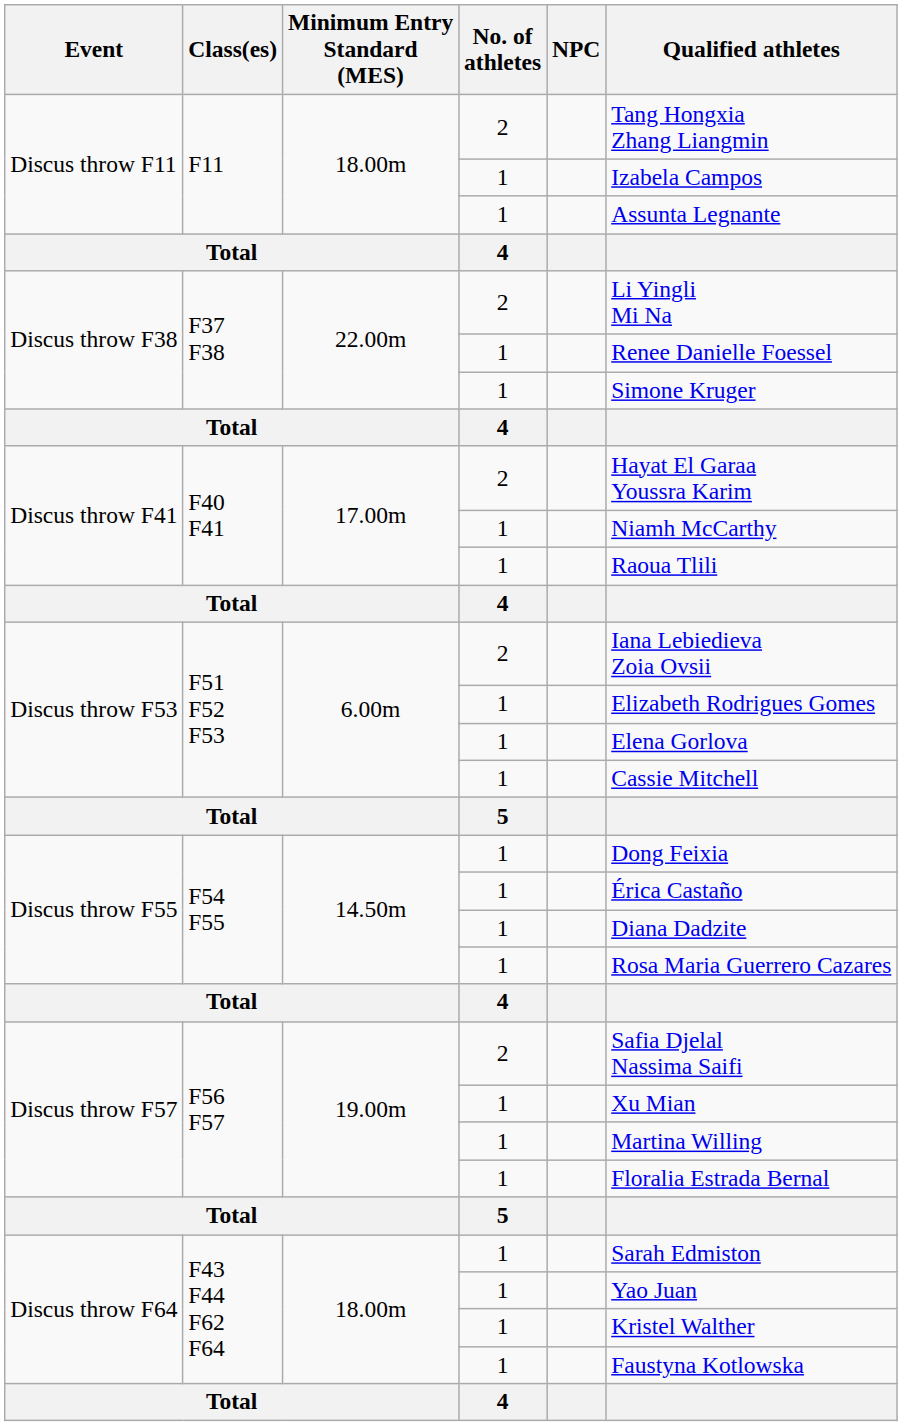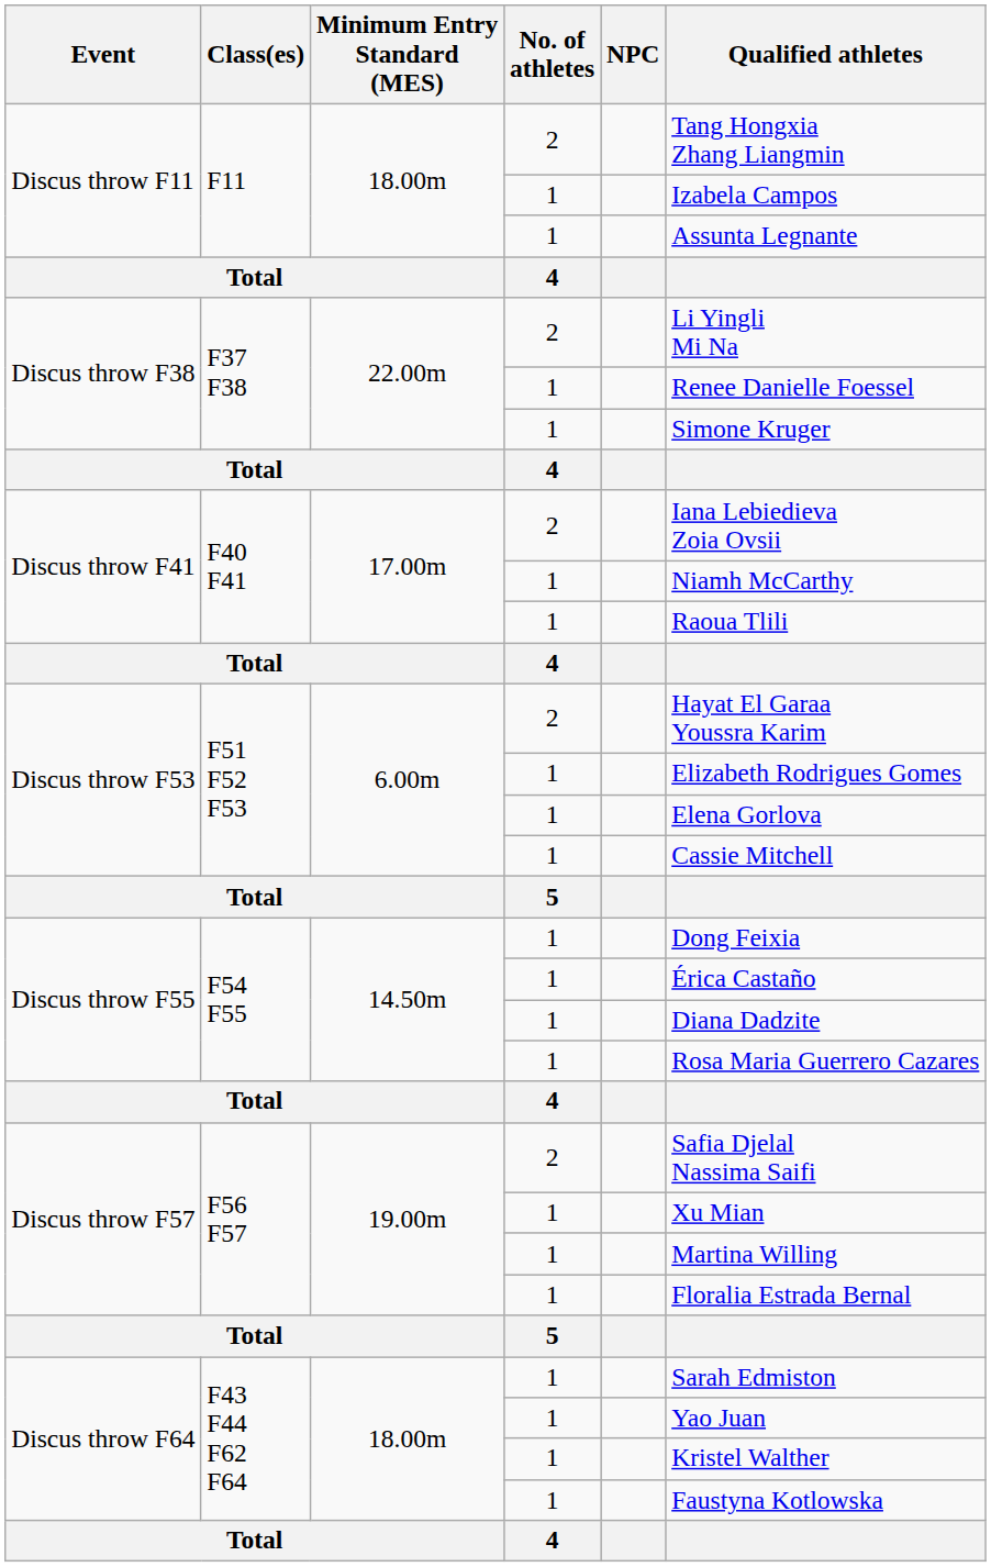 <table class="wikitable">
 <tr>
 <th>Event</th>
 <th>Class(es)</th>
 <th>Minimum Entry<br> Standard<br> (MES)</th>
 <th>No. of<br>athletes</th>
 <th>NPC</th>
 <th>Qualified athletes</th>
 </tr>
 <tr>
 <td rowspan=3>Discus throw F11</td>
 <td rowspan=3>F11</td>
 <td rowspan=3 align="center">18.00m</td>
 <td align=center>2</td>
 <td></td>
 <td><a href='#'>Tang Hongxia</a><br> <a href='#'>Zhang Liangmin</a></td>
 </tr>
 <tr>
 <td align=center>1</td>
 <td></td>
 <td><a href='#'>Izabela Campos</a></td>
 </tr>
 <tr>
 <td align=center>1</td>
 <td></td>
 <td><a href='#'>Assunta Legnante</a></td>
 </tr>
 <tr>
 <th colspan=3>Total</th>
 <th>4</th>
 <th></th>
 <th></th>
 </tr>
 <tr>
 <td rowspan=3>Discus throw F38</td>
 <td rowspan=3>F37<br>F38</td>
 <td rowspan=3 align="center">22.00m</td>
 <td align=center>2</td>
 <td></td>
 <td><a href='#'>Li Yingli</a><br> <a href='#'>Mi Na</a></td>
 </tr>
 <tr>
 <td align=center>1</td>
 <td></td>
 <td><a href='#'>Renee Danielle Foessel</a></td>
 </tr>
 <tr>
 <td align=center>1</td>
 <td></td>
 <td><a href='#'>Simone Kruger</a></td>
 </tr>
 <tr>
 <th colspan=3>Total</th>
 <th>4</th>
 <th></th>
 <th></th>
 </tr>
 <tr>
 <td rowspan=3>Discus throw F41</td>
 <td rowspan=3>F40<br>F41</td>
 <td rowspan=3 align="center">17.00m</td>
 <td align=center>2</td>
 <td></td>
-<td><a href='#'>Hayat El Garaa</a><br> <a href='#'>Youssra Karim</a></td>
+<td><a href='#'>Iana Lebiedieva</a><br> <a href='#'>Zoia Ovsii</a></td>
 </tr>
 <tr>
 <td align=center>1</td>
 <td></td>
 <td><a href='#'>Niamh McCarthy</a></td>
 </tr>
 <tr>
 <td align=center>1</td>
 <td></td>
 <td><a href='#'>Raoua Tlili</a></td>
 </tr>
 <tr>
 <th colspan=3>Total</th>
 <th>4</th>
 <th></th>
 <th></th>
 </tr>
 <tr>
 <td rowspan=4>Discus throw F53</td>
 <td rowspan=4>F51<br>F52<br>F53</td>
 <td rowspan=4 align="center">6.00m</td>
 <td align=center>2</td>
 <td></td>
-<td><a href='#'>Iana Lebiedieva</a><br> <a href='#'>Zoia Ovsii</a></td>
+<td><a href='#'>Hayat El Garaa</a><br> <a href='#'>Youssra Karim</a></td>
 </tr>
 <tr>
 <td align=center>1</td>
 <td></td>
 <td><a href='#'>Elizabeth Rodrigues Gomes</a></td>
 </tr>
 <tr>
 <td align=center>1</td>
 <td></td>
 <td><a href='#'>Elena Gorlova</a></td>
 </tr>
 <tr>
 <td align=center>1</td>
 <td></td>
 <td><a href='#'>Cassie Mitchell</a></td>
 </tr>
 <tr>
 <th colspan=3>Total</th>
 <th>5</th>
 <th></th>
 <th></th>
 </tr>
 <tr>
 <td rowspan=4>Discus throw F55</td>
 <td rowspan=4>F54<br>F55</td>
 <td rowspan=4 align="center">14.50m</td>
 <td align=center>1</td>
 <td></td>
 <td><a href='#'>Dong Feixia</a></td>
 </tr>
 <tr>
 <td align=center>1</td>
 <td></td>
 <td><a href='#'>Érica Castaño</a></td>
 </tr>
 <tr>
 <td align=center>1</td>
 <td></td>
 <td><a href='#'>Diana Dadzite</a></td>
 </tr>
 <tr>
 <td align=center>1</td>
 <td></td>
 <td><a href='#'>Rosa Maria Guerrero Cazares</a></td>
 </tr>
 <tr>
 <th colspan=3>Total</th>
 <th>4</th>
 <th></th>
 <th></th>
 </tr>
 <tr>
 <td rowspan=4>Discus throw F57</td>
 <td rowspan=4>F56<br>F57</td>
 <td rowspan=4 align="center">19.00m</td>
 <td align=center>2</td>
 <td></td>
 <td><a href='#'>Safia Djelal</a><br> <a href='#'>Nassima Saifi</a></td>
 </tr>
 <tr>
 <td align=center>1</td>
 <td></td>
 <td><a href='#'>Xu Mian</a></td>
 </tr>
 <tr>
 <td align=center>1</td>
 <td></td>
 <td><a href='#'>Martina Willing</a></td>
 </tr>
 <tr>
 <td align=center>1</td>
 <td></td>
 <td><a href='#'>Floralia Estrada Bernal</a></td>
 </tr>
 <tr>
 <th colspan=3>Total</th>
 <th>5</th>
 <th></th>
 <th></th>
 </tr>
 <tr>
 <td rowspan=4>Discus throw F64</td>
 <td rowspan=4>F43<br>F44<br>F62<br>F64</td>
 <td rowspan=4 align="center">18.00m</td>
 <td align=center>1</td>
 <td></td>
 <td><a href='#'>Sarah Edmiston</a></td>
 </tr>
 <tr>
 <td align=center>1</td>
 <td></td>
 <td><a href='#'>Yao Juan</a></td>
 </tr>
 <tr>
 <td align=center>1</td>
 <td></td>
 <td><a href='#'>Kristel Walther</a></td>
 </tr>
 <tr>
 <td align=center>1</td>
 <td></td>
 <td><a href='#'>Faustyna Kotlowska</a></td>
 </tr>
 <tr>
 <th colspan=3>Total</th>
 <th>4</th>
 <th></th>
 <th></th>
 </tr>
 </table>
